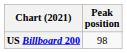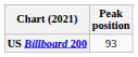 <table class="wikitable sortable plainrowheaders" style="text-align:center">
 <tr>
 <th scope="col">Chart (2021)</th>
 <th scope="col">Peak<br>position</th>
 </tr>
 <tr>
 <th scope="row">US <a href='#'><em>Billboard</em> 200</a></th>
-<td>98</td>
+<td>93</td>
 </tr>
 </table>
